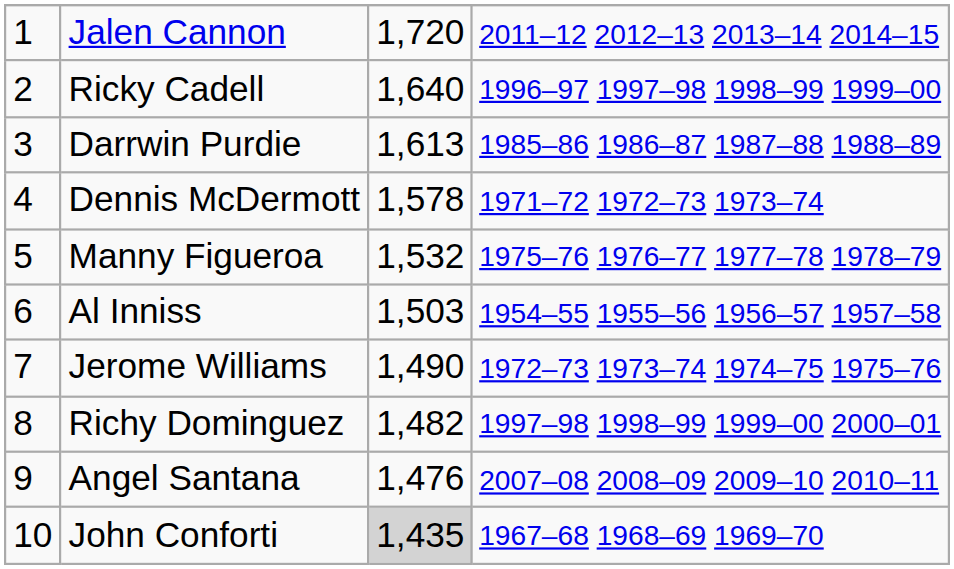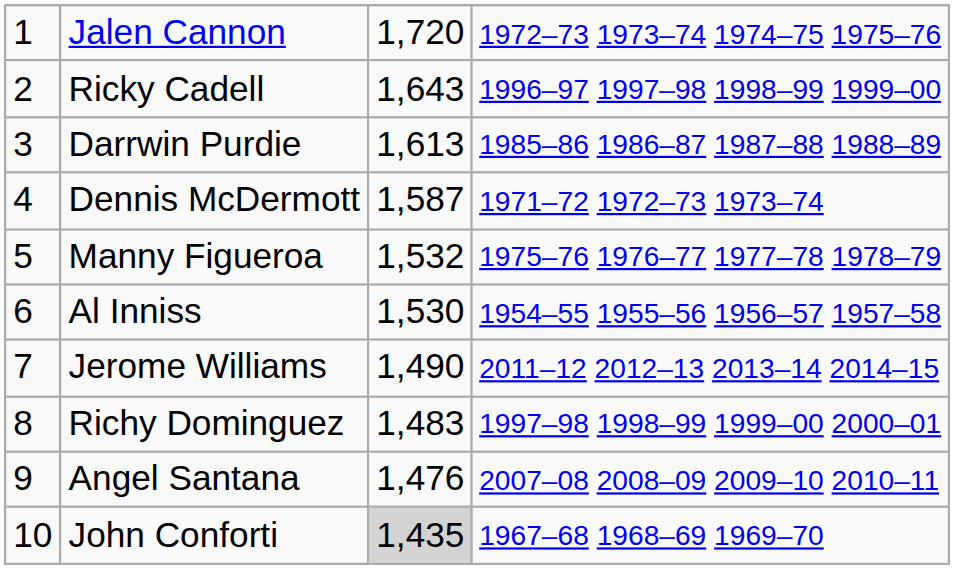 <table class="wikitable">
 <tr>
 </tr>
 <tr>
 <td>1</td>
 <td><a href='#'>Jalen Cannon</a></td>
 <td>1,720</td>
-<td style="font-size:80%;"><a href='#'>2011–12</a> <a href='#'>2012–13</a> <a href='#'>2013–14</a> <a href='#'>2014–15</a></td>
+<td style="font-size:80%;"><a href='#'>1972–73</a> <a href='#'>1973–74</a> <a href='#'>1974–75</a> <a href='#'>1975–76</a></td>
 </tr>
 <tr>
 <td>2</td>
 <td>Ricky Cadell</td>
-<td>1,640</td>
+<td>1,643</td>
 <td style="font-size:80%;"><a href='#'>1996–97</a> <a href='#'>1997–98</a> <a href='#'>1998–99</a> <a href='#'>1999–00</a></td>
 </tr>
 <tr>
 <td>3</td>
 <td>Darrwin Purdie</td>
 <td>1,613</td>
 <td style="font-size:80%;"><a href='#'>1985–86</a> <a href='#'>1986–87</a> <a href='#'>1987–88</a> <a href='#'>1988–89</a></td>
 </tr>
 <tr>
 <td>4</td>
 <td>Dennis McDermott</td>
-<td>1,578</td>
+<td>1,587</td>
 <td style="font-size:80%;"><a href='#'>1971–72</a> <a href='#'>1972–73</a> <a href='#'>1973–74</a></td>
 </tr>
 <tr>
 <td>5</td>
 <td>Manny Figueroa</td>
 <td>1,532</td>
 <td style="font-size:80%;"><a href='#'>1975–76</a> <a href='#'>1976–77</a> <a href='#'>1977–78</a> <a href='#'>1978–79</a></td>
 </tr>
 <tr>
 <td>6</td>
 <td>Al Inniss</td>
-<td>1,503</td>
+<td>1,530</td>
 <td style="font-size:80%;"><a href='#'>1954–55</a> <a href='#'>1955–56</a> <a href='#'>1956–57</a> <a href='#'>1957–58</a></td>
 </tr>
 <tr>
 <td>7</td>
 <td>Jerome Williams</td>
 <td>1,490</td>
-<td style="font-size:80%;"><a href='#'>1972–73</a> <a href='#'>1973–74</a> <a href='#'>1974–75</a> <a href='#'>1975–76</a></td>
+<td style="font-size:80%;"><a href='#'>2011–12</a> <a href='#'>2012–13</a> <a href='#'>2013–14</a> <a href='#'>2014–15</a></td>
 </tr>
 <tr>
 <td>8</td>
 <td>Richy Dominguez</td>
-<td>1,482</td>
+<td>1,483</td>
 <td style="font-size:80%;"><a href='#'>1997–98</a> <a href='#'>1998–99</a> <a href='#'>1999–00</a> <a href='#'>2000–01</a></td>
 </tr>
 <tr>
 <td>9</td>
 <td>Angel Santana</td>
 <td>1,476</td>
 <td style="font-size:80%;"><a href='#'>2007–08</a> <a href='#'>2008–09</a> <a href='#'>2009–10</a> <a href='#'>2010–11</a></td>
 </tr>
 <tr>
 <td>10</td>
 <td>John Conforti</td>
 <td style="background: lightgrey;">1,435</td>
 <td style="font-size:80%;"><a href='#'>1967–68</a> <a href='#'>1968–69</a> <a href='#'>1969–70</a></td>
 </tr>
 </table>
